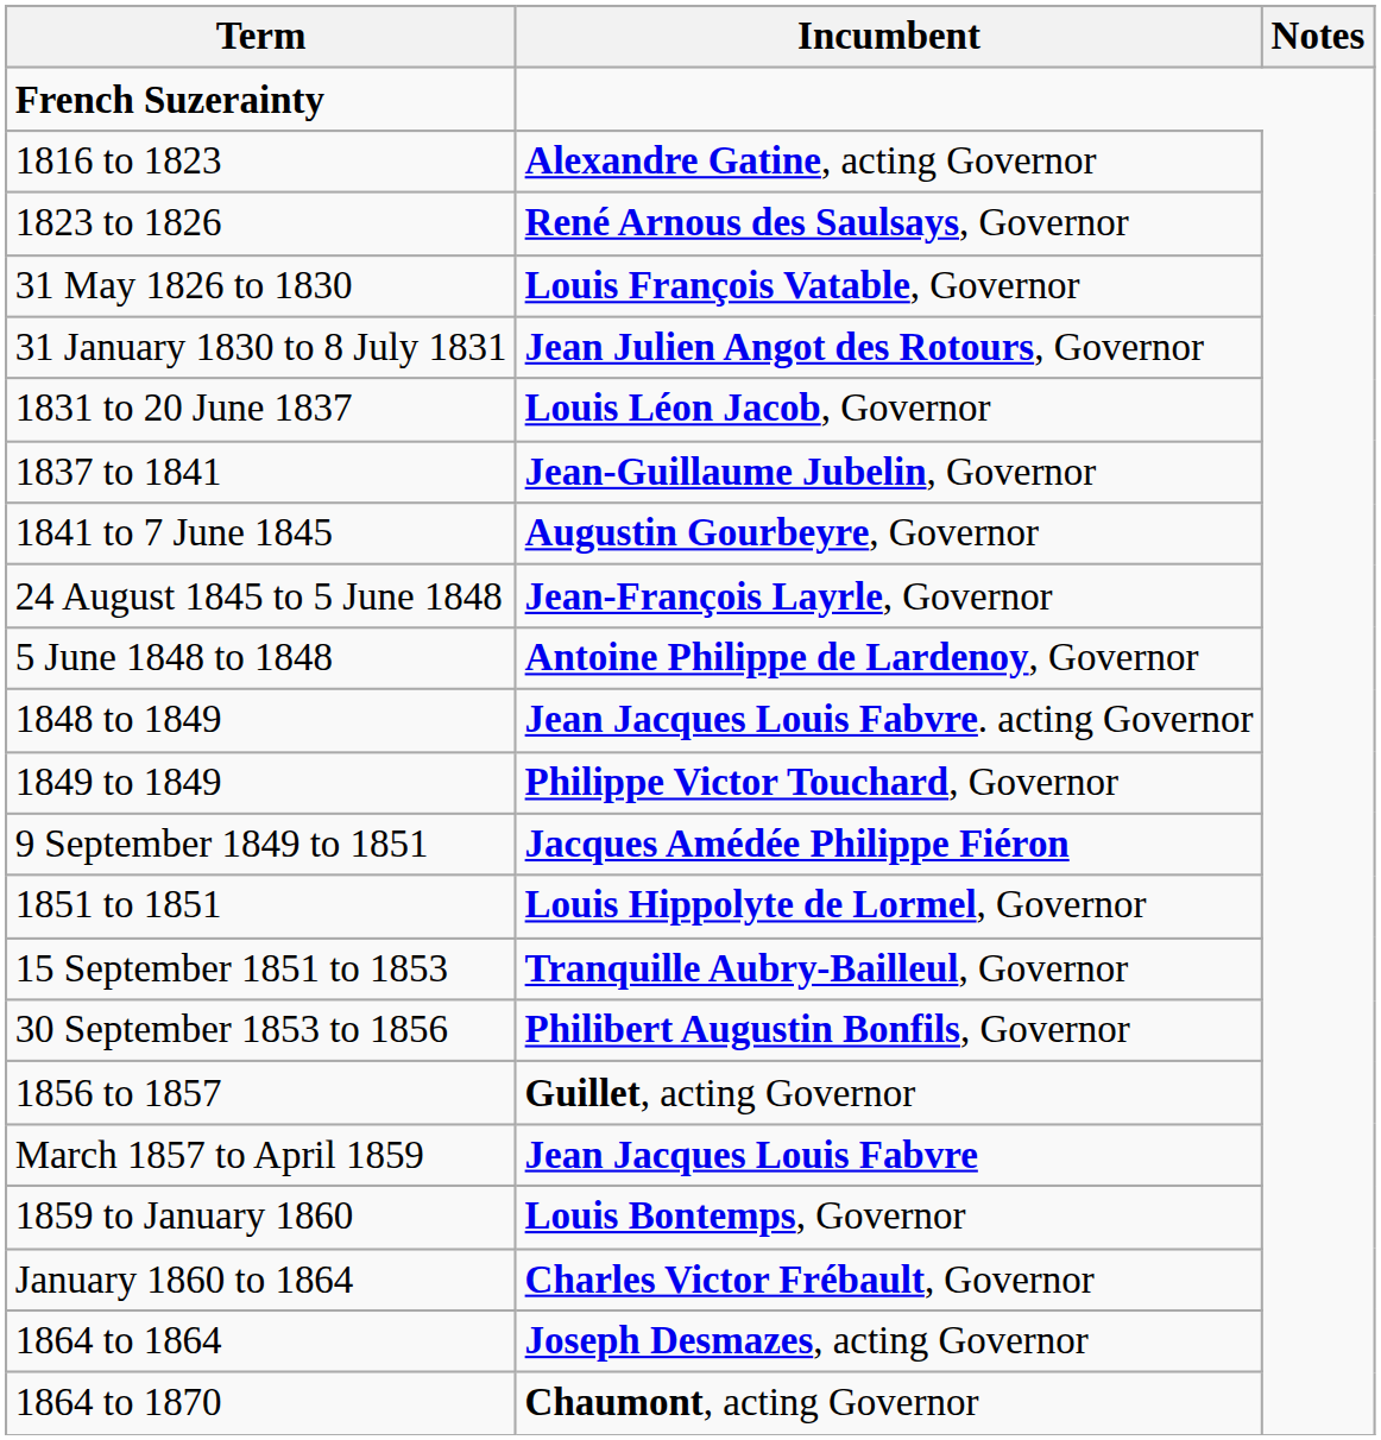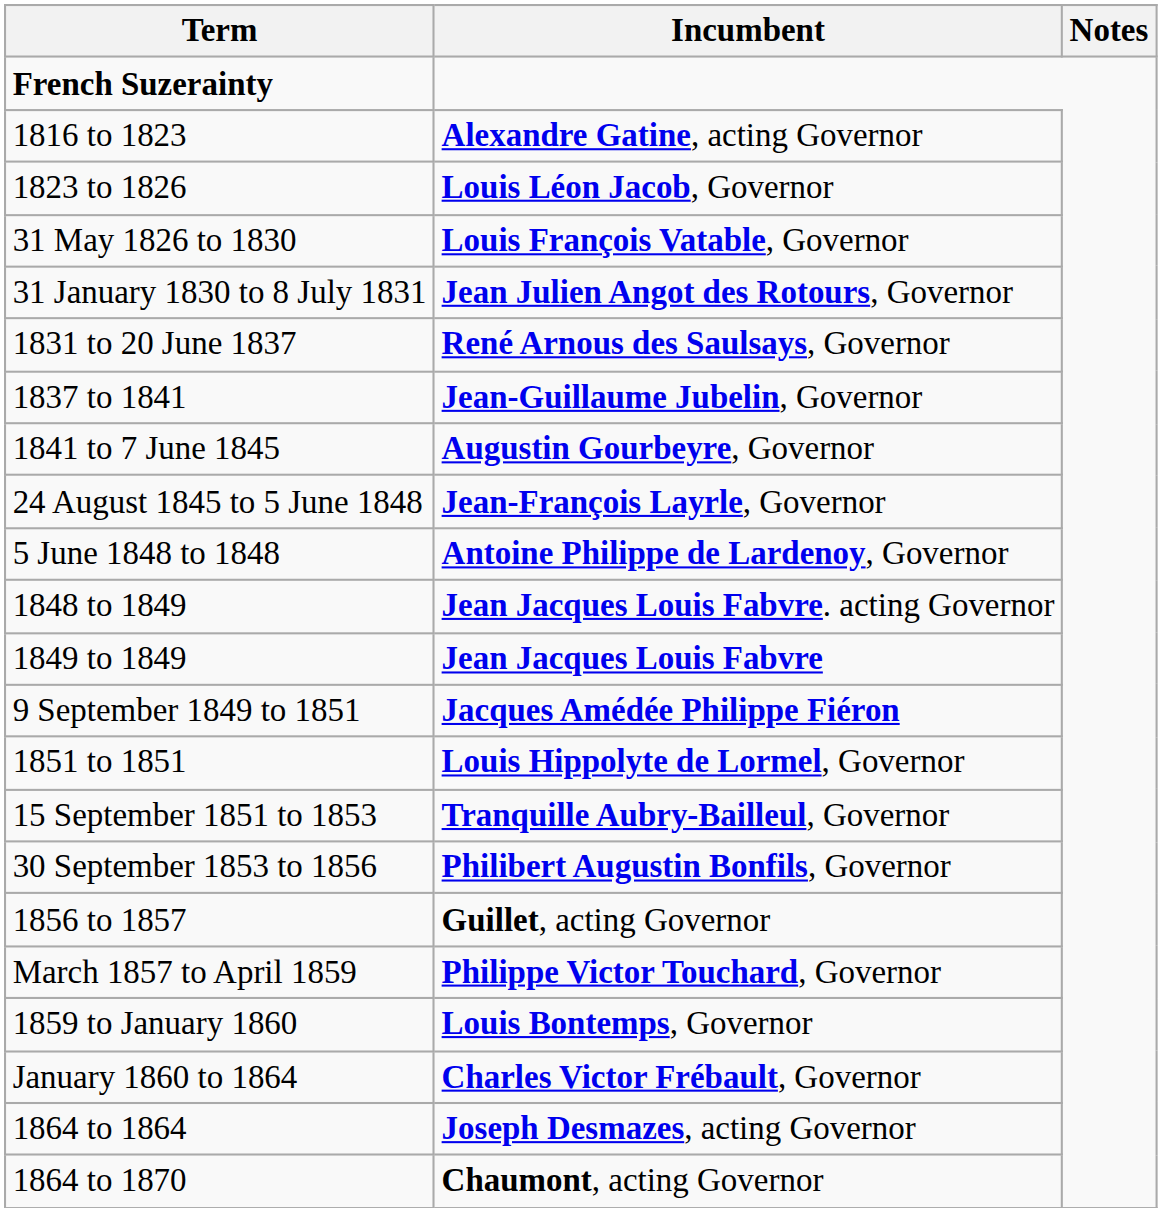 <table class="wikitable">
 <tr>
 <th>Term</th>
 <th>Incumbent</th>
 <th>Notes</th>
 </tr>
 <tr>
 <td><strong>French Suzerainty</strong></td>
 </tr>
 <tr>
 <td>1816 to 1823</td>
 <td><strong><a href='#'>Alexandre Gatine</a></strong>, acting Governor</td>
 </tr>
 <tr>
 <td>1823 to 1826</td>
-<td><strong><a href='#'>René Arnous des Saulsays</a></strong>, Governor</td>
+<td><strong><a href='#'>Louis Léon Jacob</a></strong>, Governor</td>
 </tr>
 <tr>
 <td>31 May 1826 to 1830</td>
 <td><strong><a href='#'>Louis François Vatable</a></strong>, Governor</td>
 </tr>
 <tr>
 <td>31 January 1830 to 8 July 1831</td>
 <td><strong><a href='#'>Jean Julien Angot des Rotours</a></strong>, Governor</td>
 </tr>
 <tr>
 <td>1831 to 20 June 1837</td>
-<td><strong><a href='#'>Louis Léon Jacob</a></strong>, Governor</td>
+<td><strong><a href='#'>René Arnous des Saulsays</a></strong>, Governor</td>
 </tr>
 <tr>
 <td>1837 to 1841</td>
 <td><strong><a href='#'>Jean-Guillaume Jubelin</a></strong>, Governor</td>
 </tr>
 <tr>
 <td>1841 to 7 June 1845</td>
 <td><strong><a href='#'>Augustin Gourbeyre</a></strong>, Governor</td>
 </tr>
 <tr>
 <td>24 August 1845 to 5 June 1848</td>
 <td><strong><a href='#'>Jean-François Layrle</a></strong>, Governor</td>
 </tr>
 <tr>
 <td>5 June 1848 to 1848</td>
 <td><strong><a href='#'>Antoine Philippe de Lardenoy</a></strong>, Governor</td>
 </tr>
 <tr>
 <td>1848 to 1849</td>
 <td><strong><a href='#'>Jean Jacques Louis Fabvre</a></strong>. acting Governor</td>
 </tr>
 <tr>
 <td>1849 to 1849</td>
-<td><strong><a href='#'>Philippe Victor Touchard</a></strong>, Governor</td>
+<td><strong><a href='#'>Jean Jacques Louis Fabvre</a></strong></td>
 </tr>
 <tr>
 <td>9 September 1849 to 1851</td>
 <td><strong><a href='#'>Jacques Amédée Philippe Fiéron</a></strong></td>
 </tr>
 <tr>
 <td>1851 to 1851</td>
 <td><strong><a href='#'>Louis Hippolyte de Lormel</a></strong>, Governor</td>
 </tr>
 <tr>
 <td>15 September 1851 to 1853</td>
 <td><strong><a href='#'>Tranquille Aubry-Bailleul</a></strong>, Governor</td>
 </tr>
 <tr>
 <td>30 September 1853 to 1856</td>
 <td><strong><a href='#'>Philibert Augustin Bonfils</a></strong>, Governor</td>
 </tr>
 <tr>
 <td>1856 to 1857</td>
 <td><strong>Guillet</strong>, acting Governor</td>
 </tr>
 <tr>
 <td>March 1857 to April 1859</td>
-<td><strong><a href='#'>Jean Jacques Louis Fabvre</a></strong></td>
+<td><strong><a href='#'>Philippe Victor Touchard</a></strong>, Governor</td>
 </tr>
 <tr>
 <td>1859 to January 1860</td>
 <td><strong><a href='#'>Louis Bontemps</a></strong>, Governor</td>
 </tr>
 <tr>
 <td>January 1860 to 1864</td>
 <td><strong><a href='#'>Charles Victor Frébault</a></strong>, Governor</td>
 </tr>
 <tr>
 <td>1864 to 1864</td>
 <td><strong><a href='#'>Joseph Desmazes</a></strong>, acting Governor</td>
 </tr>
 <tr>
 <td>1864 to 1870</td>
 <td><strong>Chaumont</strong>, acting Governor</td>
 </tr>
 </table>
